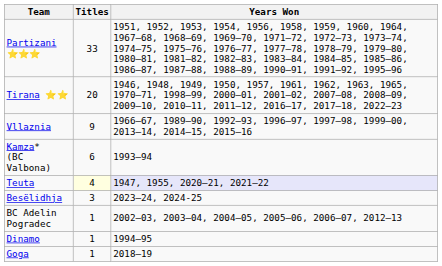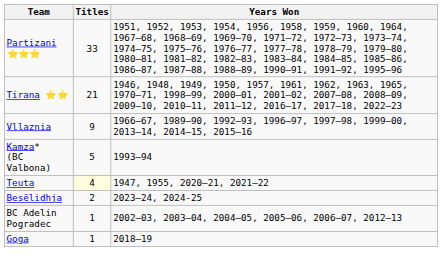 <table class="wikitable">
 <tr>
 <th>Team</th>
 <th>Titles</th>
 <th>Years Won</th>
 </tr>
 <tr>
 <td><a href='#'>Partizani</a>          ⭐⭐⭐</td>
 <td align="center">33</td>
 <td>1951, 1952, 1953, 1954, 1956, 1958, 1959, 1960, 1964, 1967–68, 1968–69, 1969–70, 1971–72, 1972–73, 1973–74, 1974–75, 1975–76, 1976–77, 1977–78, 1978–79, 1979–80, 1980–81, 1981–82, 1982–83, 1983–84, 1984–85, 1985–86, 1986–87, 1987–88, 1988–89, 1990–91, 1991–92, 1995–96</td>
 </tr>
 <tr>
 <td><a href='#'>Tirana</a>                  ⭐⭐</td>
-<td align="center">20</td>
+<td align="center">21</td>
 <td>1946, 1948, 1949, 1950, 1957, 1961, 1962, 1963, 1965, 1970–71, 1998–99, 2000–01, 2001–02, 2007–08, 2008–09, 2009–10, 2010–11, 2011–12, 2016–17, 2017–18, 2022–23</td>
 </tr>
 <tr>
 <td><a href='#'>Vllaznia</a></td>
 <td align=center>9</td>
 <td>1966–67, 1989–90, 1992–93, 1996–97, 1997–98, 1999–00, 2013–14, 2014–15, 2015–16</td>
 </tr>
 <tr>
 <td><a href='#'>Kamza</a>*<br>(BC Valbona)</td>
-<td align="center">6</td>
+<td align="center">5</td>
 <td>1993–94</td>
 </tr>
 <tr>
 <td><a href='#'>Teuta</a></td>
 <td align=center style="background: lightyellow;">4</td>
-<td style="background: lavender;">1947, 1955, 2020–21, 2021–22</td>
+<td>1947, 1955, 2020–21, 2021–22</td>
 </tr>
 <tr>
 <td><a href='#'>Besëlidhja</a></td>
-<td align=center>3</td>
+<td align=center>2</td>
 <td>2023–24, 2024-25</td>
 </tr>
 <tr>
 <td>BC Adelin Pogradec</td>
 <td align=center>1</td>
 <td>2002–03, 2003–04, 2004–05, 2005–06, 2006–07, 2012–13</td>
 </tr>
 <tr>
-<td><a href='#'>Dinamo</a></td>
-<td align=center>1</td>
-<td>1994–95</td>
-</tr>
-<tr>
 <td><a href='#'>Goga</a></td>
 <td align=center>1</td>
 <td>2018–19</td>
 </tr>
 </table>
